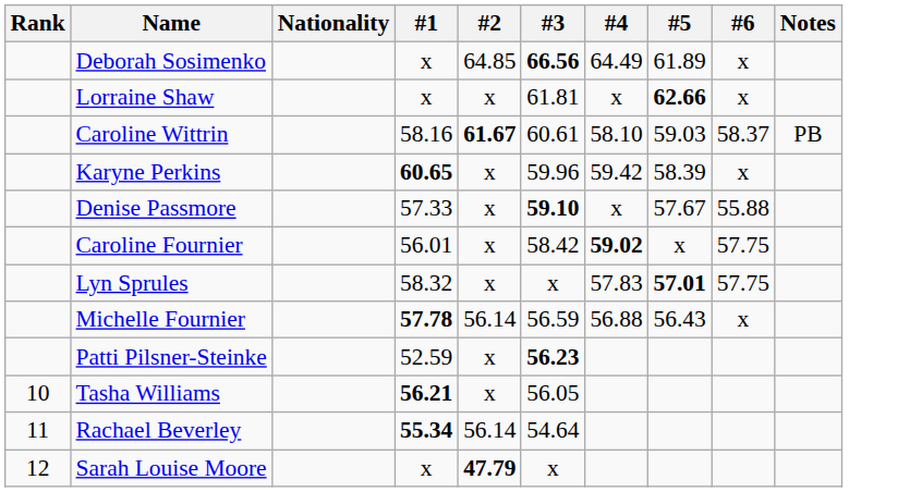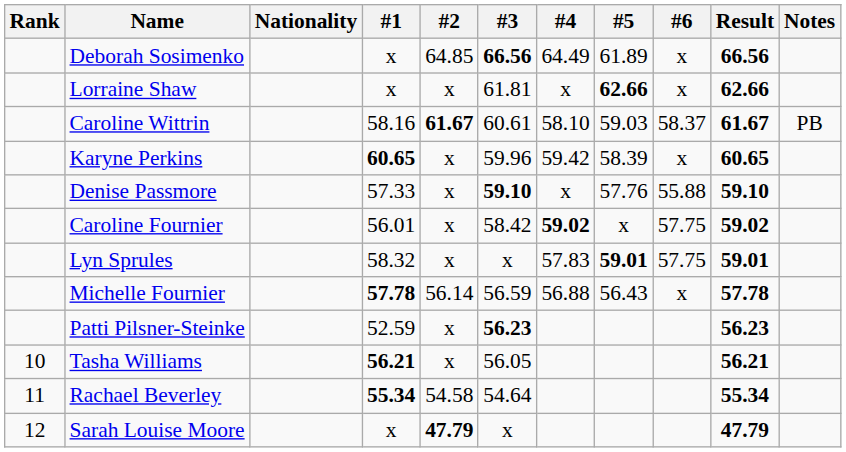 <table class="wikitable sortable" style="text-align:center">
 <tr>
 <th>Rank</th>
 <th>Name</th>
 <th>Nationality</th>
 <th>#1</th>
 <th>#2</th>
 <th>#3</th>
 <th>#4</th>
 <th>#5</th>
 <th>#6</th>
+<th>Result</th>
 <th>Notes</th>
 </tr>
 <tr>
 <td></td>
 <td align=left><a href='#'>Deborah Sosimenko</a></td>
 <td align=left></td>
 <td>x</td>
 <td>64.85</td>
 <td><strong>66.56</strong></td>
 <td>64.49</td>
 <td>61.89</td>
 <td>x</td>
+<td><strong>66.56</strong></td>
 <td></td>
 </tr>
 <tr>
 <td></td>
 <td align=left><a href='#'>Lorraine Shaw</a></td>
 <td align=left></td>
 <td>x</td>
 <td>x</td>
 <td>61.81</td>
 <td>x</td>
 <td><strong>62.66</strong></td>
 <td>x</td>
+<td><strong>62.66</strong></td>
 <td></td>
 </tr>
 <tr>
 <td></td>
 <td align=left><a href='#'>Caroline Wittrin</a></td>
 <td align=left></td>
 <td>58.16</td>
 <td><strong>61.67</strong></td>
 <td>60.61</td>
 <td>58.10</td>
 <td>59.03</td>
 <td>58.37</td>
+<td><strong>61.67</strong></td>
 <td>PB</td>
 </tr>
 <tr>
 <td></td>
 <td align=left><a href='#'>Karyne Perkins</a></td>
 <td align=left></td>
 <td><strong>60.65</strong></td>
 <td>x</td>
 <td>59.96</td>
 <td>59.42</td>
 <td>58.39</td>
 <td>x</td>
+<td><strong>60.65</strong></td>
 <td></td>
 </tr>
 <tr>
 <td></td>
 <td align=left><a href='#'>Denise Passmore</a></td>
 <td align=left></td>
 <td>57.33</td>
 <td>x</td>
 <td><strong>59.10</strong></td>
 <td>x</td>
-<td>57.67</td>
+<td>57.76</td>
 <td>55.88</td>
+<td><strong>59.10</strong></td>
 <td></td>
 </tr>
 <tr>
 <td></td>
 <td align=left><a href='#'>Caroline Fournier</a></td>
 <td align=left></td>
 <td>56.01</td>
 <td>x</td>
 <td>58.42</td>
 <td><strong>59.02</strong></td>
 <td>x</td>
 <td>57.75</td>
+<td><strong>59.02</strong></td>
 <td></td>
 </tr>
 <tr>
 <td></td>
 <td align=left><a href='#'>Lyn Sprules</a></td>
 <td align=left></td>
 <td>58.32</td>
 <td>x</td>
 <td>x</td>
 <td>57.83</td>
-<td><strong>57.01</strong></td>
+<td><strong>59.01</strong></td>
 <td>57.75</td>
+<td><strong>59.01</strong></td>
 <td></td>
 </tr>
 <tr>
 <td></td>
 <td align=left><a href='#'>Michelle Fournier</a></td>
 <td align=left></td>
 <td><strong>57.78</strong></td>
 <td>56.14</td>
 <td>56.59</td>
 <td>56.88</td>
 <td>56.43</td>
 <td>x</td>
+<td><strong>57.78</strong></td>
 <td></td>
 </tr>
 <tr>
 <td></td>
 <td align=left><a href='#'>Patti Pilsner-Steinke</a></td>
 <td align=left></td>
 <td>52.59</td>
 <td>x</td>
 <td><strong>56.23</strong></td>
 <td></td>
 <td></td>
 <td></td>
+<td><strong>56.23</strong></td>
 <td></td>
 </tr>
 <tr>
 <td>10</td>
 <td align=left><a href='#'>Tasha Williams</a></td>
 <td align=left></td>
 <td><strong>56.21</strong></td>
 <td>x</td>
 <td>56.05</td>
 <td></td>
 <td></td>
 <td></td>
+<td><strong>56.21</strong></td>
 <td></td>
 </tr>
 <tr>
 <td>11</td>
 <td align=left><a href='#'>Rachael Beverley</a></td>
 <td align=left></td>
 <td><strong>55.34</strong></td>
-<td>56.14</td>
+<td>54.58</td>
 <td>54.64</td>
 <td></td>
 <td></td>
 <td></td>
+<td><strong>55.34</strong></td>
 <td></td>
 </tr>
 <tr>
 <td>12</td>
 <td align=left><a href='#'>Sarah Louise Moore</a></td>
 <td align=left></td>
 <td>x</td>
 <td><strong>47.79</strong></td>
 <td>x</td>
 <td></td>
 <td></td>
 <td></td>
+<td><strong>47.79</strong></td>
 <td></td>
 </tr>
 </table>
